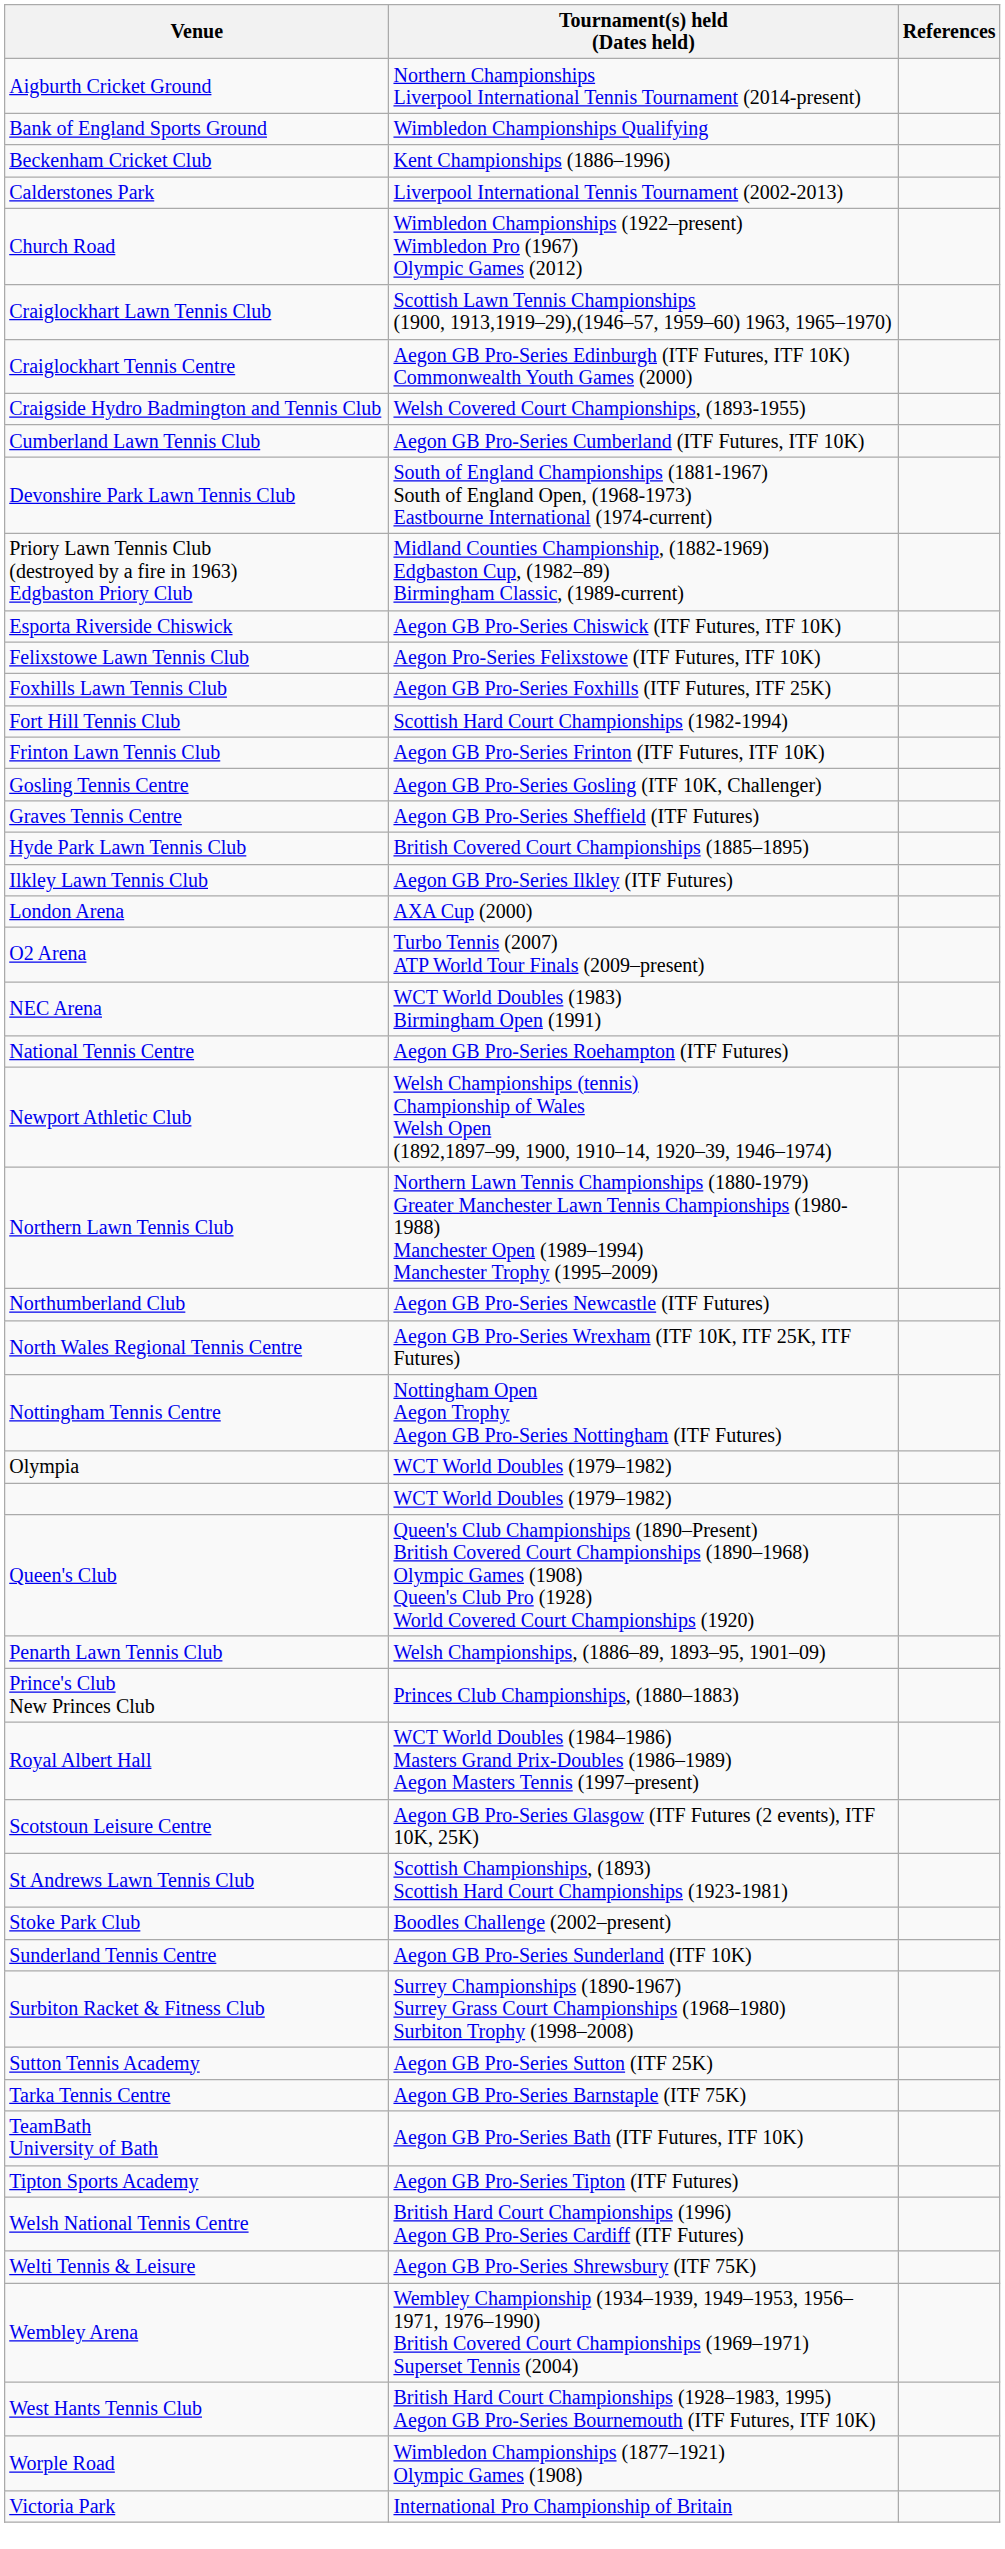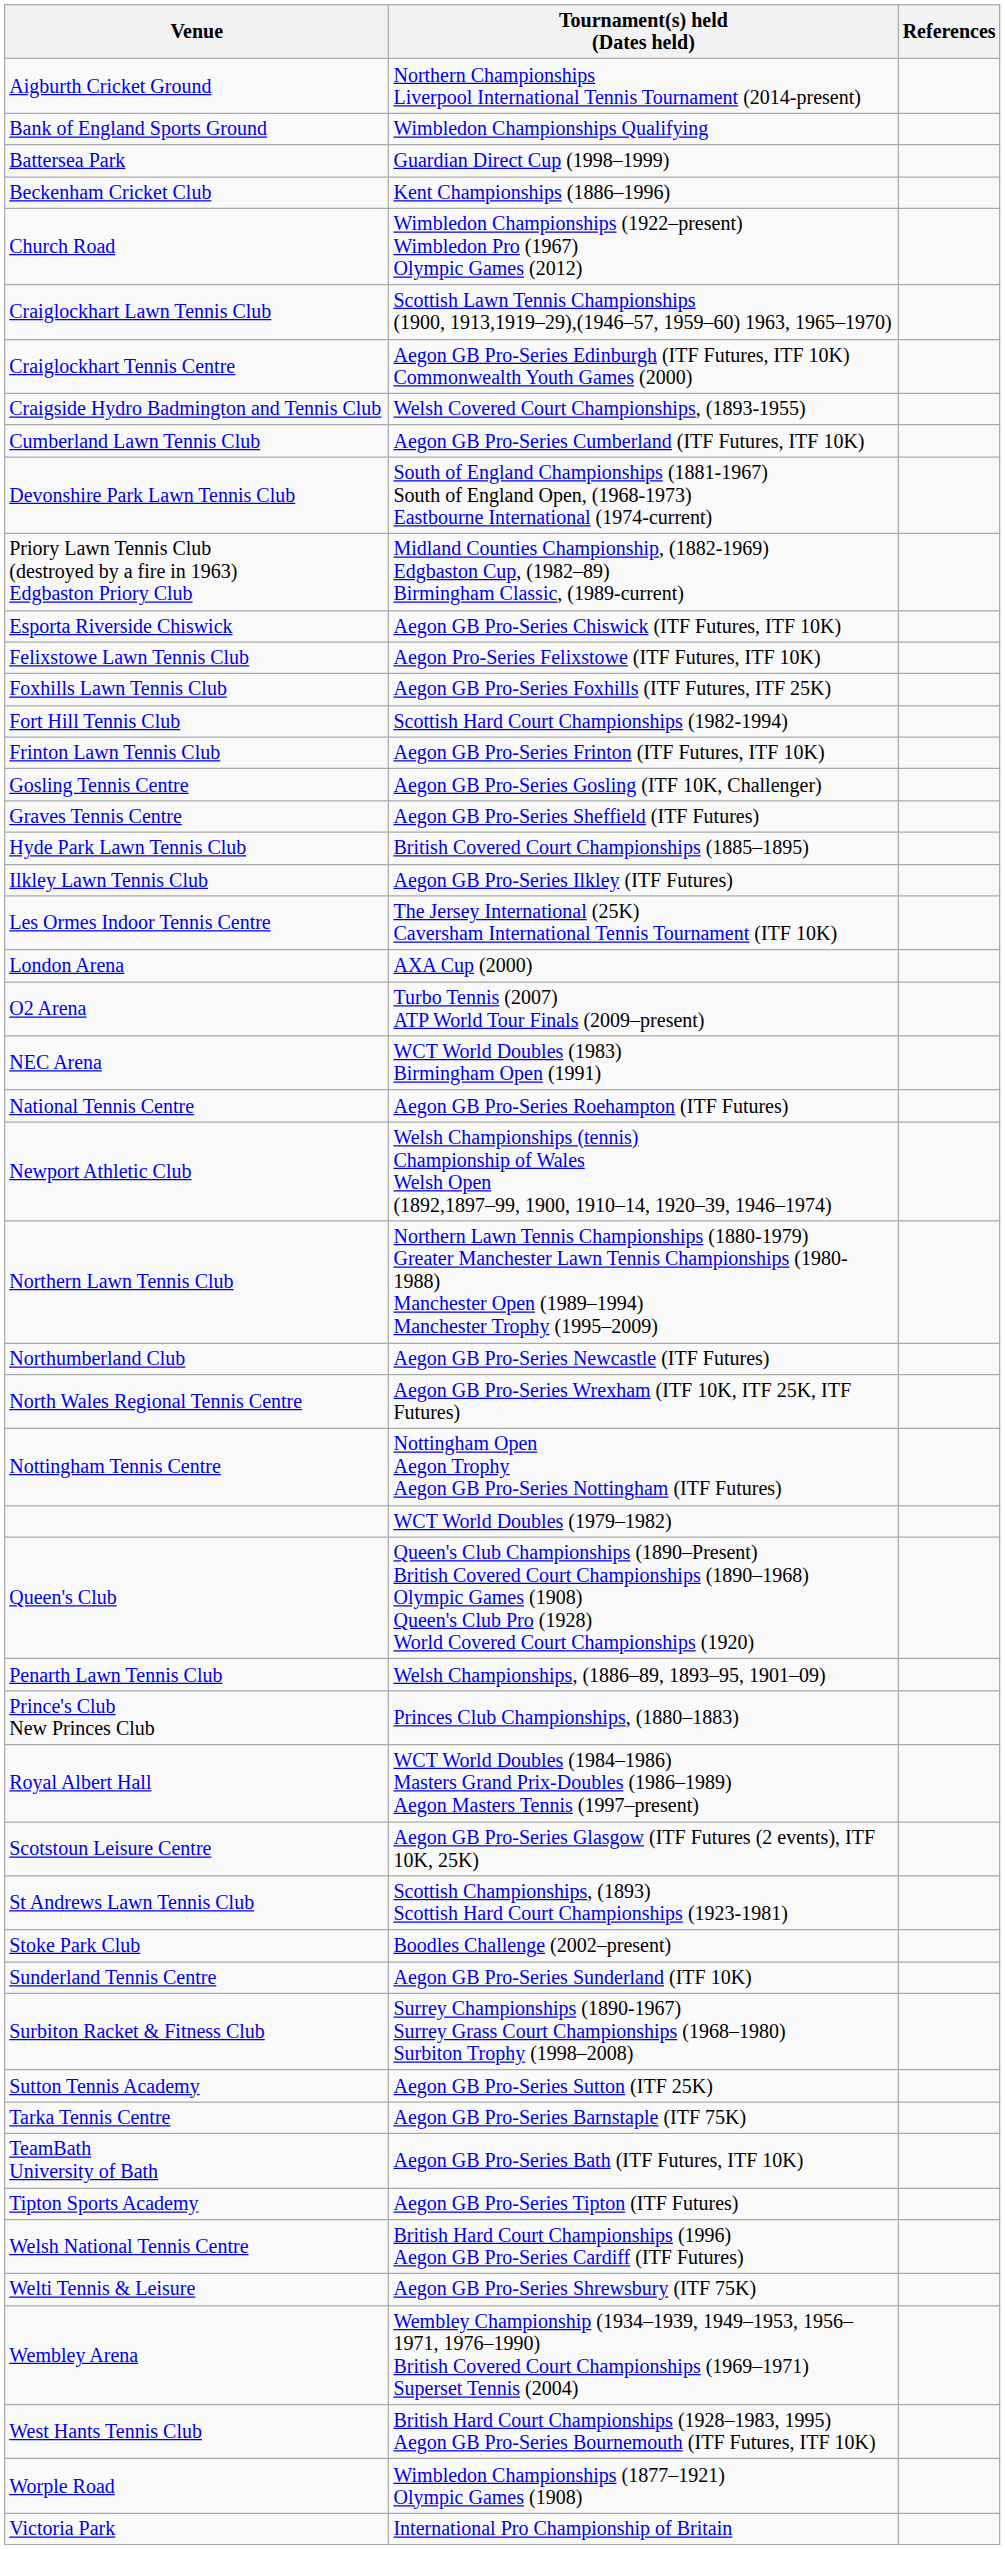 <table class=wikitable>
 <tr>
 <th width=300>Venue</th>
 <th width=400>Tournament(s) held<br>(Dates held)</th>
 <th width=30>References</th>
 </tr>
 <tr>
 <td><a href='#'>Aigburth Cricket Ground</a></td>
 <td><a href='#'>Northern Championships</a><br><a href='#'>Liverpool International Tennis Tournament</a> (2014-present)</td>
 <td></td>
 </tr>
 <tr>
 <td><a href='#'>Bank of England Sports Ground</a></td>
 <td><a href='#'>Wimbledon Championships Qualifying</a></td>
 <td></td>
 </tr>
 <tr>
-<td><a href='#'>Beckenham Cricket Club</a></td>
-<td><a href='#'>Kent Championships</a> (1886–1996)</td>
+<td><a href='#'>Battersea Park</a></td>
+<td><a href='#'>Guardian Direct Cup</a> (1998–1999)</td>
 <td></td>
 </tr>
 <tr>
-<td><a href='#'>Calderstones Park</a></td>
-<td><a href='#'>Liverpool International Tennis Tournament</a> (2002-2013)</td>
+<td><a href='#'>Beckenham Cricket Club</a></td>
+<td><a href='#'>Kent Championships</a> (1886–1996)</td>
 <td></td>
 </tr>
 <tr>
 <td><a href='#'>Church Road</a></td>
 <td><a href='#'>Wimbledon Championships</a> (1922–present)<br><a href='#'>Wimbledon Pro</a> (1967)<br><a href='#'>Olympic Games</a> (2012)</td>
 <td></td>
 </tr>
 <tr>
 <td><a href='#'>Craiglockhart Lawn Tennis Club</a></td>
 <td><a href='#'>Scottish Lawn Tennis Championships</a><br>(1900, 1913,1919–29),(1946–57, 1959–60) 1963, 1965–1970)</td>
 <td></td>
 </tr>
 <tr>
 <td><a href='#'>Craiglockhart Tennis Centre</a></td>
 <td><a href='#'>Aegon GB Pro-Series Edinburgh</a> (ITF Futures, ITF 10K)<br><a href='#'>Commonwealth Youth Games</a> (2000)</td>
 <td></td>
 </tr>
 <tr>
 <td><a href='#'>Craigside Hydro Badmington and Tennis Club</a></td>
 <td><a href='#'>Welsh Covered Court Championships</a>, (1893-1955)</td>
 <td></td>
 </tr>
 <tr>
 <td><a href='#'>Cumberland Lawn Tennis Club</a></td>
 <td><a href='#'>Aegon GB Pro-Series Cumberland</a> (ITF Futures, ITF 10K)</td>
 <td></td>
 </tr>
 <tr>
 <td><a href='#'>Devonshire Park Lawn Tennis Club</a></td>
 <td><a href='#'>South of England Championships</a> (1881-1967)<br>South of England Open, (1968-1973)<br><a href='#'>Eastbourne International</a> (1974-current)</td>
 <td></td>
 </tr>
 <tr>
 <td>Priory Lawn Tennis Club<br>(destroyed by a fire in 1963)<br><a href='#'>Edgbaston Priory Club</a></td>
 <td><a href='#'>Midland Counties Championship</a>, (1882-1969)<br><a href='#'>Edgbaston Cup</a>, (1982–89)<br><a href='#'>Birmingham Classic</a>, (1989-current)</td>
 <td></td>
 </tr>
 <tr>
 <td><a href='#'>Esporta Riverside Chiswick</a></td>
 <td><a href='#'>Aegon GB Pro-Series Chiswick</a> (ITF Futures, ITF 10K)</td>
 <td></td>
 </tr>
 <tr>
 <td><a href='#'>Felixstowe Lawn Tennis Club</a></td>
 <td><a href='#'>Aegon Pro-Series Felixstowe</a> (ITF Futures, ITF 10K)</td>
 <td></td>
 </tr>
 <tr>
 <td><a href='#'>Foxhills Lawn Tennis Club</a></td>
 <td><a href='#'>Aegon GB Pro-Series Foxhills</a> (ITF Futures, ITF 25K)</td>
 <td></td>
 </tr>
 <tr>
 <td><a href='#'>Fort Hill Tennis Club</a></td>
 <td><a href='#'>Scottish Hard Court Championships</a> (1982-1994)</td>
 <td></td>
 </tr>
 <tr>
 <td><a href='#'>Frinton Lawn Tennis Club</a></td>
 <td><a href='#'>Aegon GB Pro-Series Frinton</a> (ITF Futures, ITF 10K)</td>
 <td></td>
 </tr>
 <tr>
 <td><a href='#'>Gosling Tennis Centre</a></td>
 <td><a href='#'>Aegon GB Pro-Series Gosling</a> (ITF 10K, Challenger)</td>
 <td></td>
 </tr>
 <tr>
 <td><a href='#'>Graves Tennis Centre</a></td>
 <td><a href='#'>Aegon GB Pro-Series Sheffield</a> (ITF Futures)</td>
 <td></td>
 </tr>
 <tr>
 <td><a href='#'>Hyde Park Lawn Tennis Club</a></td>
 <td><a href='#'>British Covered Court Championships</a> (1885–1895)</td>
 <td></td>
 </tr>
 <tr>
 <td><a href='#'>Ilkley Lawn Tennis Club</a></td>
 <td><a href='#'>Aegon GB Pro-Series Ilkley</a> (ITF Futures)</td>
 <td></td>
 </tr>
 <tr>
+<td><a href='#'>Les Ormes Indoor Tennis Centre</a></td>
+<td><a href='#'>The Jersey International</a> (25K)<br><a href='#'>Caversham International Tennis Tournament</a> (ITF 10K)</td>
+<td></td>
+</tr>
+<tr>
 <td><a href='#'>London Arena</a></td>
 <td><a href='#'>AXA Cup</a> (2000)</td>
 <td></td>
 </tr>
 <tr>
 <td><a href='#'>O2 Arena</a></td>
 <td><a href='#'>Turbo Tennis</a> (2007)<br><a href='#'>ATP World Tour Finals</a> (2009–present)</td>
 <td></td>
 </tr>
 <tr>
 <td><a href='#'>NEC Arena</a></td>
 <td><a href='#'>WCT World Doubles</a> (1983)<br><a href='#'>Birmingham Open</a> (1991)</td>
 <td></td>
 </tr>
 <tr>
 <td><a href='#'>National Tennis Centre</a></td>
 <td><a href='#'>Aegon GB Pro-Series Roehampton</a> (ITF Futures)</td>
 <td></td>
 </tr>
 <tr>
 <td><a href='#'>Newport Athletic Club</a></td>
 <td><a href='#'>Welsh Championships (tennis)</a><br><a href='#'>Championship of Wales</a><br><a href='#'>Welsh Open</a><br>(1892,1897–99, 1900, 1910–14, 1920–39, 1946–1974)</td>
 <td></td>
 </tr>
 <tr>
 <td><a href='#'>Northern Lawn Tennis Club</a></td>
 <td><a href='#'>Northern Lawn Tennis Championships</a> (1880-1979)<br><a href='#'>Greater Manchester Lawn Tennis Championships</a> (1980-1988)<br><a href='#'>Manchester Open</a> (1989–1994)<br><a href='#'>Manchester Trophy</a> (1995–2009)</td>
 <td></td>
 </tr>
 <tr>
 <td><a href='#'>Northumberland Club</a></td>
 <td><a href='#'>Aegon GB Pro-Series Newcastle</a> (ITF Futures)</td>
 <td></td>
 </tr>
 <tr>
 <td><a href='#'>North Wales Regional Tennis Centre</a></td>
 <td><a href='#'>Aegon GB Pro-Series Wrexham</a> (ITF 10K, ITF 25K, ITF Futures)</td>
 <td></td>
 </tr>
 <tr>
 <td><a href='#'>Nottingham Tennis Centre</a></td>
 <td><a href='#'>Nottingham Open</a><br><a href='#'>Aegon Trophy</a><br><a href='#'>Aegon GB Pro-Series Nottingham</a> (ITF Futures)</td>
-<td></td>
-</tr>
-<tr>
-<td>Olympia</td>
-<td><a href='#'>WCT World Doubles</a> (1979–1982)</td>
 <td></td>
 </tr>
 <tr>
 <td></td>
 <td><a href='#'>WCT World Doubles</a> (1979–1982)</td>
 <td></td>
 </tr>
 <tr>
 <td><a href='#'>Queen's Club</a></td>
 <td><a href='#'>Queen's Club Championships</a> (1890–Present) <br> <a href='#'>British Covered Court Championships</a> (1890–1968) <br> <a href='#'>Olympic Games</a> (1908) <br> <a href='#'>Queen's Club Pro</a> (1928) <br> <a href='#'>World Covered Court Championships</a> (1920)</td>
 <td></td>
 </tr>
 <tr>
 <td><a href='#'>Penarth Lawn Tennis Club</a></td>
 <td><a href='#'>Welsh Championships</a>, (1886–89, 1893–95, 1901–09)</td>
 <td></td>
 </tr>
 <tr>
 <td><a href='#'>Prince's Club</a><br>New Princes Club</td>
 <td><a href='#'>Princes Club Championships</a>, (1880–1883)</td>
 <td></td>
 </tr>
 <tr>
 <td><a href='#'>Royal Albert Hall</a></td>
 <td><a href='#'>WCT World Doubles</a> (1984–1986)<br><a href='#'>Masters Grand Prix-Doubles</a> (1986–1989)<br><a href='#'>Aegon Masters Tennis</a> (1997–present)</td>
 <td></td>
 </tr>
 <tr>
 <td><a href='#'>Scotstoun Leisure Centre</a></td>
 <td><a href='#'>Aegon GB Pro-Series Glasgow</a> (ITF Futures (2 events), ITF 10K, 25K)</td>
 <td></td>
 </tr>
 <tr>
 <td><a href='#'>St Andrews Lawn Tennis Club</a></td>
 <td><a href='#'>Scottish Championships</a>, (1893)<br> <a href='#'>Scottish Hard Court Championships</a> (1923-1981)</td>
 <td></td>
 </tr>
 <tr>
 <td><a href='#'>Stoke Park Club</a></td>
 <td><a href='#'>Boodles Challenge</a> (2002–present)</td>
 <td></td>
 </tr>
 <tr>
 <td><a href='#'>Sunderland Tennis Centre</a></td>
 <td><a href='#'>Aegon GB Pro-Series Sunderland</a> (ITF 10K)</td>
 <td></td>
 </tr>
 <tr>
 <td><a href='#'>Surbiton Racket & Fitness Club</a></td>
 <td><a href='#'>Surrey Championships</a> (1890-1967) <br><a href='#'>Surrey Grass Court Championships</a> (1968–1980)<br><a href='#'>Surbiton Trophy</a> (1998–2008)</td>
 <td></td>
 </tr>
 <tr>
 <td><a href='#'>Sutton Tennis Academy</a></td>
 <td><a href='#'>Aegon GB Pro-Series Sutton</a> (ITF 25K)</td>
 <td></td>
 </tr>
 <tr>
 <td><a href='#'>Tarka Tennis Centre</a></td>
 <td><a href='#'>Aegon GB Pro-Series Barnstaple</a> (ITF 75K)</td>
 <td></td>
 </tr>
 <tr>
 <td><a href='#'>TeamBath</a><br><a href='#'>University of Bath</a></td>
 <td><a href='#'>Aegon GB Pro-Series Bath</a> (ITF Futures, ITF 10K)</td>
 <td></td>
 </tr>
 <tr>
 <td><a href='#'>Tipton Sports Academy</a></td>
 <td><a href='#'>Aegon GB Pro-Series Tipton</a> (ITF Futures)</td>
 <td></td>
 </tr>
 <tr>
 <td><a href='#'>Welsh National Tennis Centre</a></td>
 <td><a href='#'>British Hard Court Championships</a> (1996)<br><a href='#'>Aegon GB Pro-Series Cardiff</a> (ITF Futures)</td>
 <td></td>
 </tr>
 <tr>
 <td><a href='#'>Welti Tennis & Leisure</a></td>
 <td><a href='#'>Aegon GB Pro-Series Shrewsbury</a> (ITF 75K)</td>
 <td></td>
 </tr>
 <tr>
 <td><a href='#'>Wembley Arena</a></td>
 <td><a href='#'>Wembley Championship</a> (1934–1939, 1949–1953, 1956–1971, 1976–1990) <br> <a href='#'>British Covered Court Championships</a> (1969–1971) <br> <a href='#'>Superset Tennis</a> (2004)</td>
 <td></td>
 </tr>
 <tr>
 <td><a href='#'>West Hants Tennis Club</a></td>
 <td><a href='#'>British Hard Court Championships</a> (1928–1983, 1995)<br><a href='#'>Aegon GB Pro-Series Bournemouth</a> (ITF Futures, ITF 10K)</td>
 <td></td>
 </tr>
 <tr>
 <td><a href='#'>Worple Road</a></td>
 <td><a href='#'>Wimbledon Championships</a> (1877–1921)<br><a href='#'>Olympic Games</a> (1908)</td>
 <td></td>
 </tr>
 <tr>
 <td><a href='#'>Victoria Park</a></td>
 <td><a href='#'>International Pro Championship of Britain</a></td>
 <td></td>
 </tr>
 </table>
